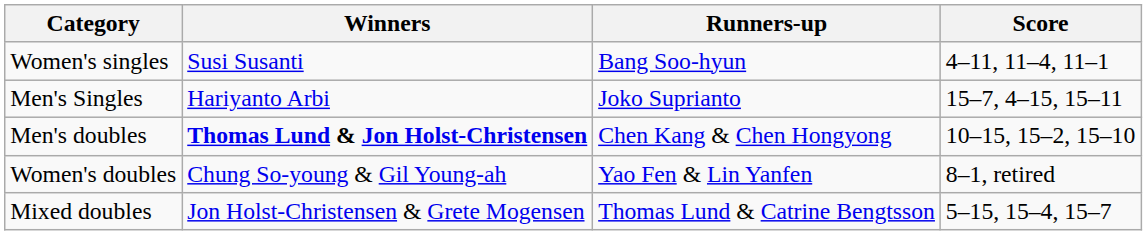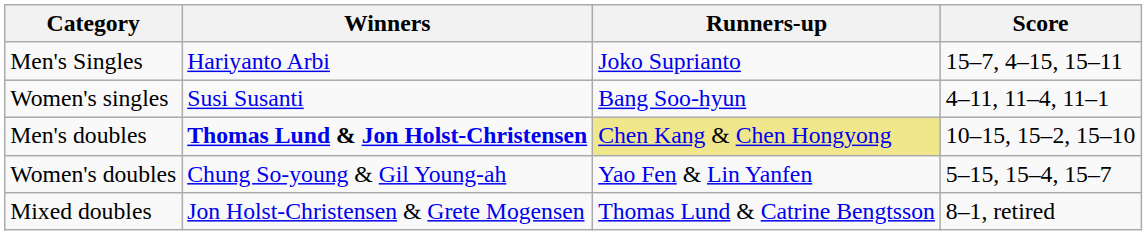 <table class=wikitable>
 <tr>
 <th>Category</th>
 <th>Winners</th>
 <th>Runners-up</th>
 <th>Score</th>
 </tr>
 <tr>
+<td>Men's Singles</td>
+<td> <a href='#'>Hariyanto Arbi</a></td>
+<td> <a href='#'>Joko Suprianto</a></td>
+<td>15–7, 4–15, 15–11</td>
+</tr>
+<tr>
 <td>Women's singles</td>
 <td> <a href='#'>Susi Susanti</a></td>
 <td> <a href='#'>Bang Soo-hyun</a></td>
 <td>4–11, 11–4, 11–1</td>
 </tr>
 <tr>
-<td>Men's Singles</td>
-<td> <a href='#'>Hariyanto Arbi</a></td>
-<td> <a href='#'>Joko Suprianto</a></td>
-<td>15–7, 4–15, 15–11</td>
-</tr>
-<tr>
 <td>Men's doubles</td>
 <td><strong> <a href='#'>Thomas Lund</a> & <a href='#'>Jon Holst-Christensen</a></strong></td>
-<td> <a href='#'>Chen Kang</a> & <a href='#'>Chen Hongyong</a></td>
+<td style="background: khaki;"> <a href='#'>Chen Kang</a> & <a href='#'>Chen Hongyong</a></td>
 <td>10–15, 15–2, 15–10</td>
 </tr>
 <tr>
 <td>Women's doubles</td>
 <td> <a href='#'>Chung So-young</a> & <a href='#'>Gil Young-ah</a></td>
 <td> <a href='#'>Yao Fen</a> & <a href='#'>Lin Yanfen</a></td>
-<td>8–1, retired</td>
+<td>5–15, 15–4, 15–7</td>
 </tr>
 <tr>
 <td>Mixed doubles</td>
 <td> <a href='#'>Jon Holst-Christensen</a> & <a href='#'>Grete Mogensen</a></td>
 <td> <a href='#'>Thomas Lund</a> &  <a href='#'>Catrine Bengtsson</a></td>
-<td>5–15, 15–4, 15–7</td>
+<td>8–1, retired</td>
 </tr>
 </table>
